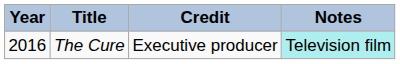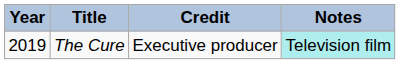 <table class="wikitable" style="font-size:100%;">
 <tr>
 <th style="background:#B0C4DE;">Year</th>
 <th style="background:#B0C4DE;">Title</th>
 <th style="background:#B0C4DE;">Credit</th>
 <th style="background:#B0C4DE;">Notes</th>
 </tr>
 <tr>
-<td>2016</td>
+<td>2019</td>
 <td><em>The Cure</em></td>
 <td>Executive producer</td>
 <td style="background: paleturquoise;">Television film</td>
 </tr>
 </table>
